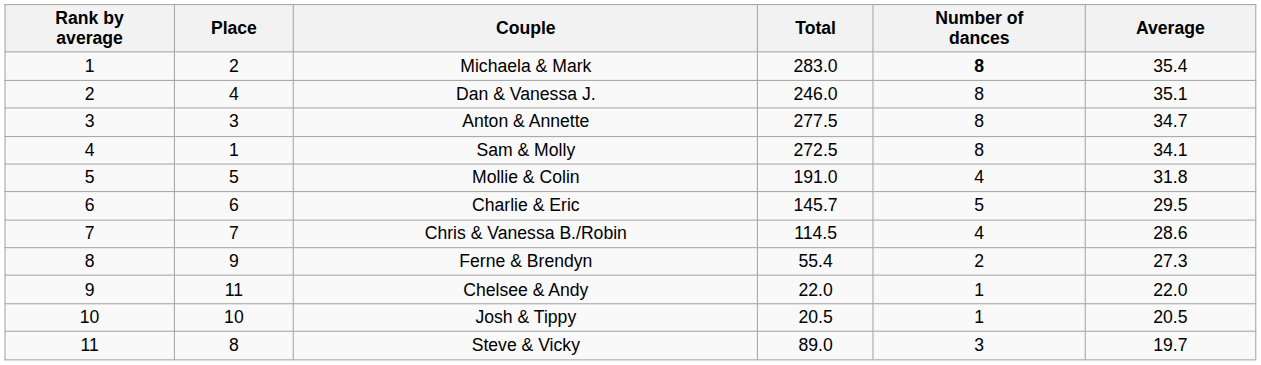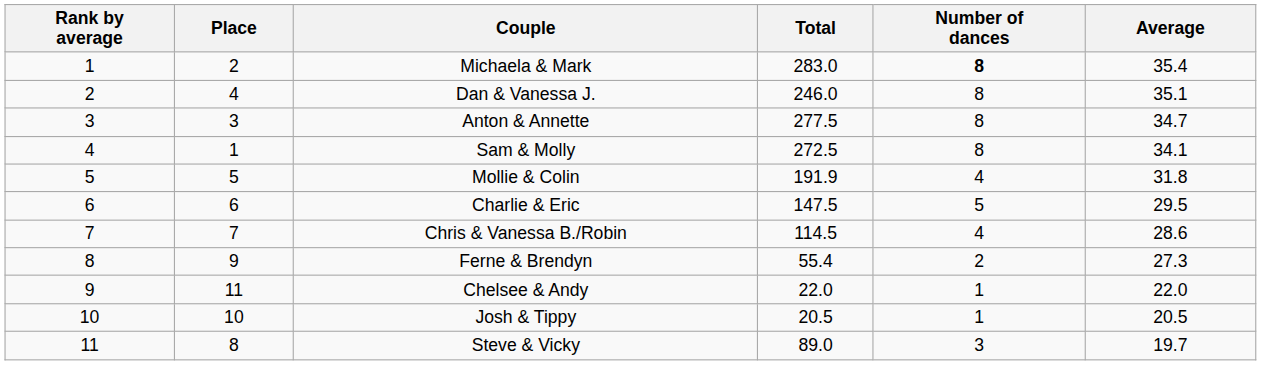 <table class="wikitable sortable" style="text-align:center; margin: 5px; width: 90%">
 <tr>
 <th>Rank by<br> average</th>
 <th>Place</th>
 <th>Couple</th>
 <th>Total</th>
 <th>Number of<br> dances</th>
 <th>Average</th>
 </tr>
 <tr>
 <td>1</td>
 <td>2</td>
 <td>Michaela & Mark</td>
 <td>283.0</td>
 <td><strong>8</strong></td>
 <td>35.4</td>
 </tr>
 <tr>
 <td>2</td>
 <td>4</td>
 <td>Dan & Vanessa J.</td>
 <td>246.0</td>
 <td>8</td>
 <td>35.1</td>
 </tr>
 <tr>
 <td>3</td>
 <td>3</td>
 <td>Anton & Annette</td>
 <td>277.5</td>
 <td>8</td>
 <td>34.7</td>
 </tr>
 <tr>
 <td>4</td>
 <td>1</td>
 <td>Sam & Molly</td>
 <td>272.5</td>
 <td>8</td>
 <td>34.1</td>
 </tr>
 <tr>
 <td>5</td>
 <td>5</td>
 <td>Mollie & Colin</td>
-<td>191.0</td>
+<td>191.9</td>
 <td>4</td>
 <td>31.8</td>
 </tr>
 <tr>
 <td>6</td>
 <td>6</td>
 <td>Charlie & Eric</td>
-<td>145.7</td>
+<td>147.5</td>
 <td>5</td>
 <td>29.5</td>
 </tr>
 <tr>
 <td>7</td>
 <td>7</td>
 <td>Chris & Vanessa B./Robin</td>
 <td>114.5</td>
 <td>4</td>
 <td>28.6</td>
 </tr>
 <tr>
 <td>8</td>
 <td>9</td>
 <td>Ferne & Brendyn</td>
 <td>55.4</td>
 <td>2</td>
 <td>27.3</td>
 </tr>
 <tr>
 <td>9</td>
 <td>11</td>
 <td>Chelsee & Andy</td>
 <td>22.0</td>
 <td>1</td>
 <td>22.0</td>
 </tr>
 <tr>
 <td>10</td>
 <td>10</td>
 <td>Josh & Tippy</td>
 <td>20.5</td>
 <td>1</td>
 <td>20.5</td>
 </tr>
 <tr>
 <td>11</td>
 <td>8</td>
 <td>Steve & Vicky</td>
 <td>89.0</td>
 <td>3</td>
 <td>19.7</td>
 </tr>
 </table>
